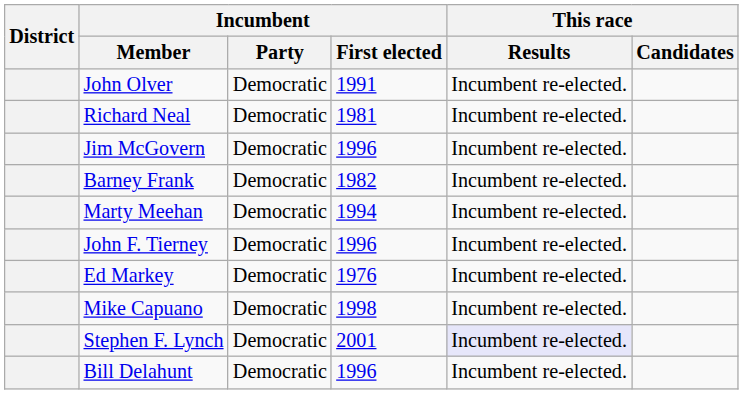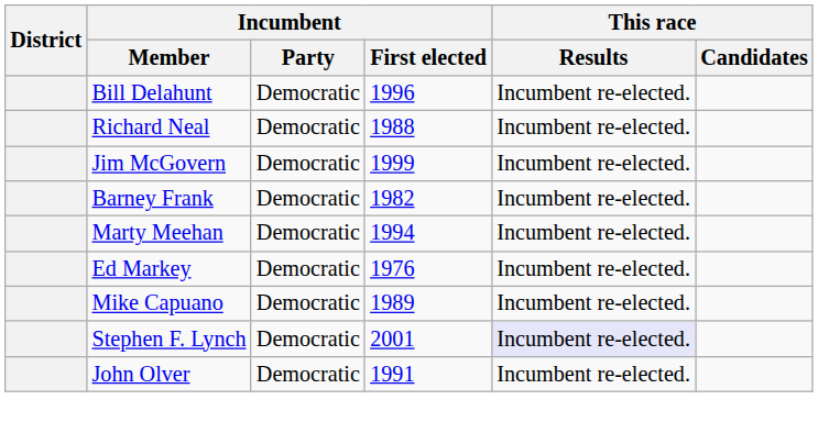 <table class=wikitable>
 <tr>
 <th rowspan=2>District</th>
 <th colspan=3>Incumbent</th>
 <th colspan=2>This race</th>
 </tr>
 <tr>
 <th>Member</th>
 <th>Party</th>
 <th>First elected</th>
 <th>Results</th>
 <th>Candidates</th>
 </tr>
 <tr>
 <th></th>
-<td><a href='#'>John Olver</a></td>
+<td><a href='#'>Bill Delahunt</a></td>
 <td>Democratic</td>
-<td><a href='#'>1991 </a></td>
+<td><a href='#'>1996</a></td>
 <td>Incumbent re-elected.</td>
 <td nowrap></td>
 </tr>
 <tr>
 <th></th>
 <td><a href='#'>Richard Neal</a></td>
 <td>Democratic</td>
-<td><a href='#'>1981</a></td>
+<td><a href='#'>1988</a></td>
 <td>Incumbent re-elected.</td>
 <td nowrap></td>
 </tr>
 <tr>
 <th></th>
 <td><a href='#'>Jim McGovern</a></td>
 <td>Democratic</td>
-<td><a href='#'>1996</a></td>
+<td><a href='#'>1999</a></td>
 <td>Incumbent re-elected.</td>
 <td nowrap></td>
 </tr>
 <tr>
 <th></th>
 <td><a href='#'>Barney Frank</a></td>
 <td>Democratic</td>
 <td><a href='#'>1982</a></td>
 <td>Incumbent re-elected.</td>
 <td nowrap></td>
 </tr>
 <tr>
 <th></th>
 <td><a href='#'>Marty Meehan</a></td>
 <td>Democratic</td>
 <td><a href='#'>1994</a></td>
 <td>Incumbent re-elected.</td>
 <td nowrap></td>
 </tr>
 <tr>
 <th></th>
-<td><a href='#'>John F. Tierney</a></td>
-<td>Democratic</td>
-<td><a href='#'>1996</a></td>
-<td>Incumbent re-elected.</td>
-<td nowrap></td>
-</tr>
-<tr>
-<th></th>
 <td><a href='#'>Ed Markey</a></td>
 <td>Democratic</td>
 <td><a href='#'>1976</a></td>
 <td>Incumbent re-elected.</td>
 <td nowrap></td>
 </tr>
 <tr>
 <th></th>
 <td><a href='#'>Mike Capuano</a></td>
 <td>Democratic</td>
-<td><a href='#'>1998</a></td>
+<td><a href='#'>1989</a></td>
 <td>Incumbent re-elected.</td>
 <td nowrap></td>
 </tr>
 <tr>
 <th></th>
 <td><a href='#'>Stephen F. Lynch</a></td>
 <td>Democratic</td>
 <td><a href='#'>2001 </a></td>
 <td style="background: lavender;">Incumbent re-elected.</td>
 <td nowrap></td>
 </tr>
 <tr>
 <th></th>
-<td><a href='#'>Bill Delahunt</a></td>
+<td><a href='#'>John Olver</a></td>
 <td>Democratic</td>
-<td><a href='#'>1996</a></td>
+<td><a href='#'>1991 </a></td>
 <td>Incumbent re-elected.</td>
 <td nowrap></td>
 </tr>
 </table>
